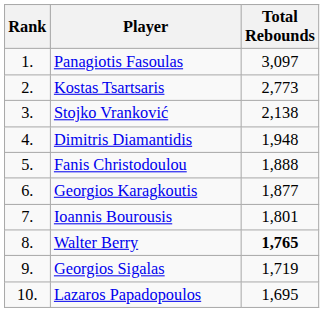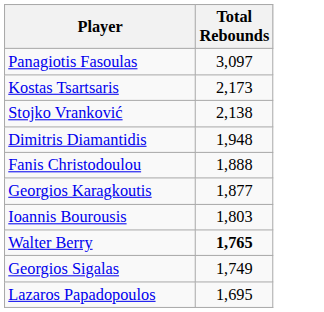 <table class="wikitable"  style="text-align:center;">
 <tr style="background:silver;">
-<th style="width:20px;">Rank</th>
 <th style="width:180px;">Player</th>
 <th style="width:50px;">Total Rebounds</th>
 </tr>
 <tr>
-<td>1.</td>
 <td style="text-align:left"> <a href='#'>Panagiotis Fasoulas</a></td>
 <td>3,097</td>
 </tr>
 <tr>
-<td>2.</td>
 <td style="text-align:left"> <a href='#'>Kostas Tsartsaris</a></td>
-<td>2,773</td>
+<td>2,173</td>
 </tr>
 <tr>
-<td>3.</td>
 <td style="text-align:left"> <a href='#'>Stojko Vranković</a></td>
 <td>2,138</td>
 </tr>
 <tr>
-<td>4.</td>
 <td style="text-align:left"> <a href='#'>Dimitris Diamantidis</a></td>
 <td>1,948</td>
 </tr>
 <tr>
-<td>5.</td>
 <td style="text-align:left"> <a href='#'>Fanis Christodoulou</a></td>
 <td>1,888</td>
 </tr>
 <tr>
-<td>6.</td>
 <td style="text-align:left"> <a href='#'>Georgios Karagkoutis</a></td>
 <td>1,877</td>
 </tr>
 <tr>
-<td>7.</td>
 <td style="text-align:left"> <a href='#'>Ioannis Bourousis</a></td>
-<td>1,801</td>
+<td>1,803</td>
 </tr>
 <tr>
-<td>8.</td>
 <td style="text-align:left"> <a href='#'>Walter Berry</a></td>
 <td><strong>1,765</strong></td>
 </tr>
 <tr>
-<td>9.</td>
 <td style="text-align:left"> <a href='#'>Georgios Sigalas</a></td>
-<td>1,719</td>
+<td>1,749</td>
 </tr>
 <tr>
-<td>10.</td>
 <td style="text-align:left"> <a href='#'>Lazaros Papadopoulos</a></td>
 <td>1,695</td>
 </tr>
 </table>
